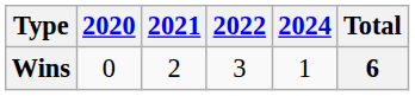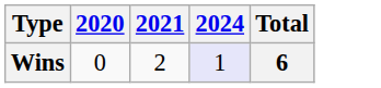 <table class="wikitable">
 <tr>
 <th scope="col">Type</th>
 <th scope="col"><a href='#'>2020</a></th>
 <th scope="col"><a href='#'>2021</a></th>
-<th scope="col"><a href='#'>2022</a></th>
 <th scope="col"><a href='#'>2024</a></th>
 <th scope="col">Total</th>
 </tr>
 <tr align=center>
 <th>Wins</th>
 <td>0</td>
 <td>2</td>
-<td>3</td>
-<td>1</td>
+<td style="background: lavender;">1</td>
 <th>6</th>
 </tr>
 </table>
